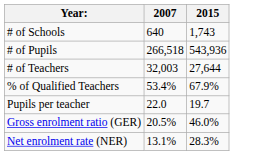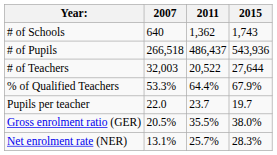 <table class="wikitable">
 <tr>
 <th>Year:</th>
 <th>2007</th>
+<th>2011</th>
 <th>2015</th>
 </tr>
 <tr>
 <td># of Schools</td>
 <td>640</td>
+<td>1,362</td>
 <td>1,743</td>
 </tr>
 <tr>
 <td># of Pupils</td>
 <td>266,518</td>
+<td>486,437</td>
 <td>543,936</td>
 </tr>
 <tr>
 <td># of Teachers</td>
 <td>32,003</td>
+<td>20,522</td>
 <td>27,644</td>
 </tr>
 <tr>
 <td>% of Qualified Teachers</td>
-<td>53.4%</td>
+<td>53.3%</td>
+<td>64.4%</td>
 <td>67.9%</td>
 </tr>
 <tr>
 <td>Pupils per teacher</td>
 <td>22.0</td>
+<td>23.7</td>
 <td>19.7</td>
 </tr>
 <tr>
 <td><a href='#'>Gross enrolment ratio</a> (GER)</td>
 <td>20.5%</td>
-<td>46.0%</td>
+<td>35.5%</td>
+<td>38.0%</td>
 </tr>
 <tr>
 <td><a href='#'>Net enrolment rate</a> (NER)</td>
 <td>13.1%</td>
+<td>25.7%</td>
 <td>28.3%</td>
 </tr>
 </table>
